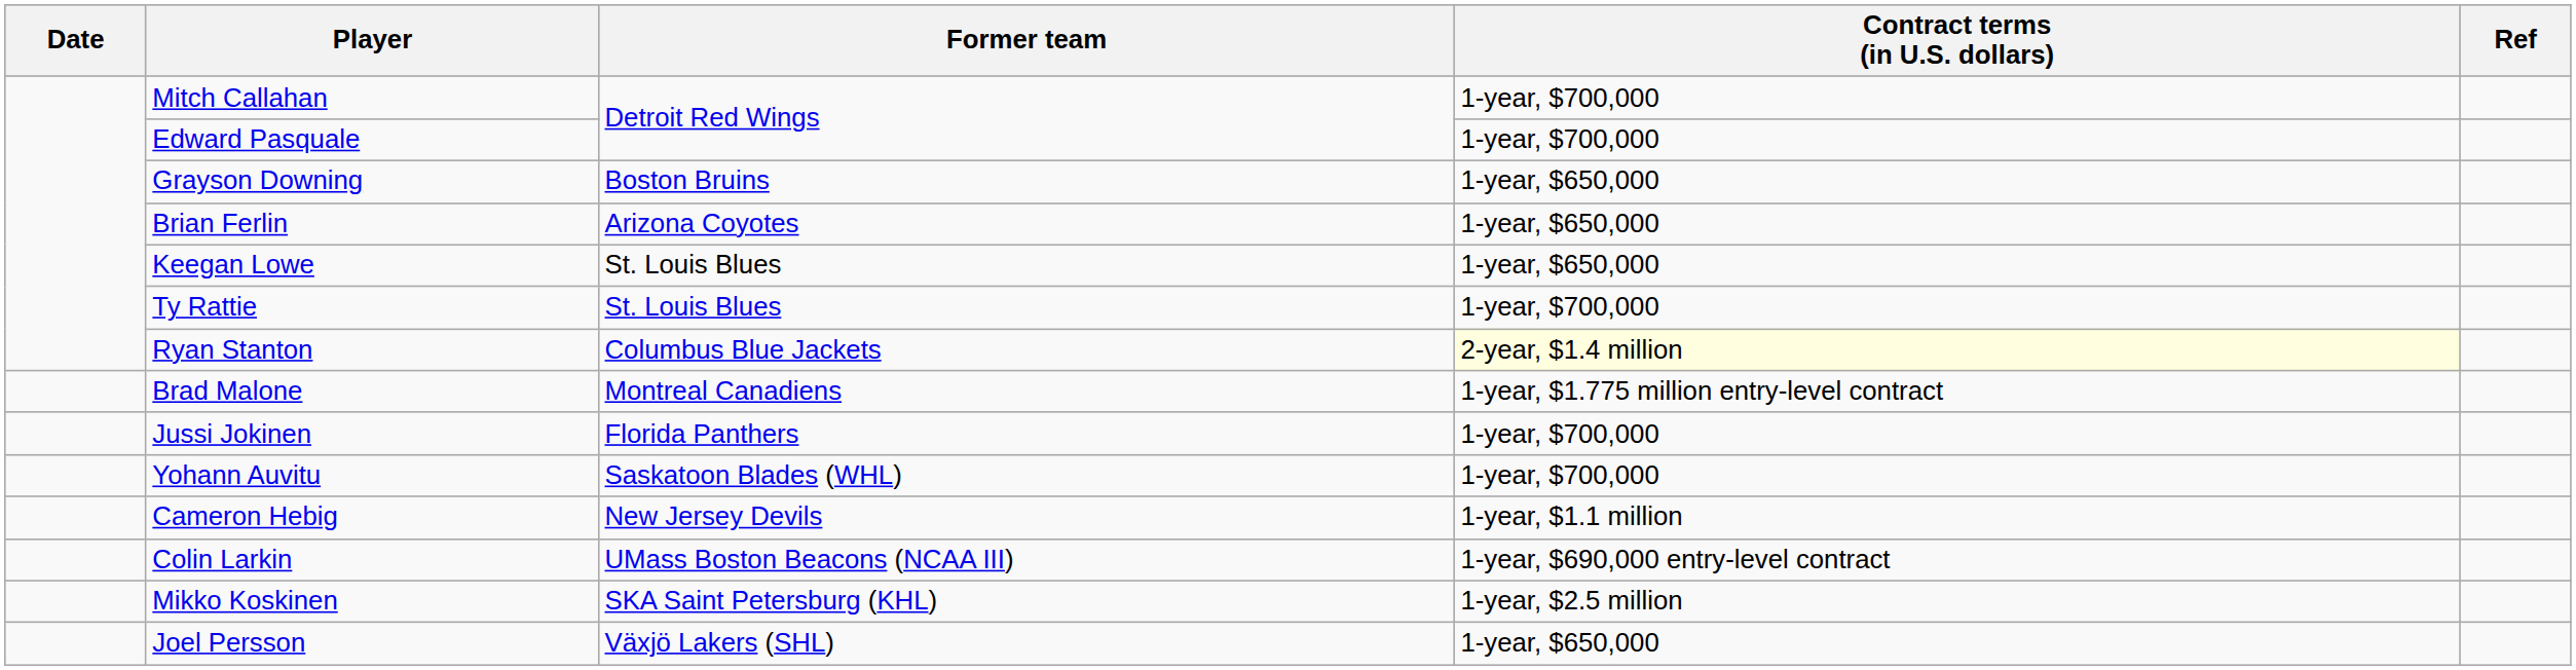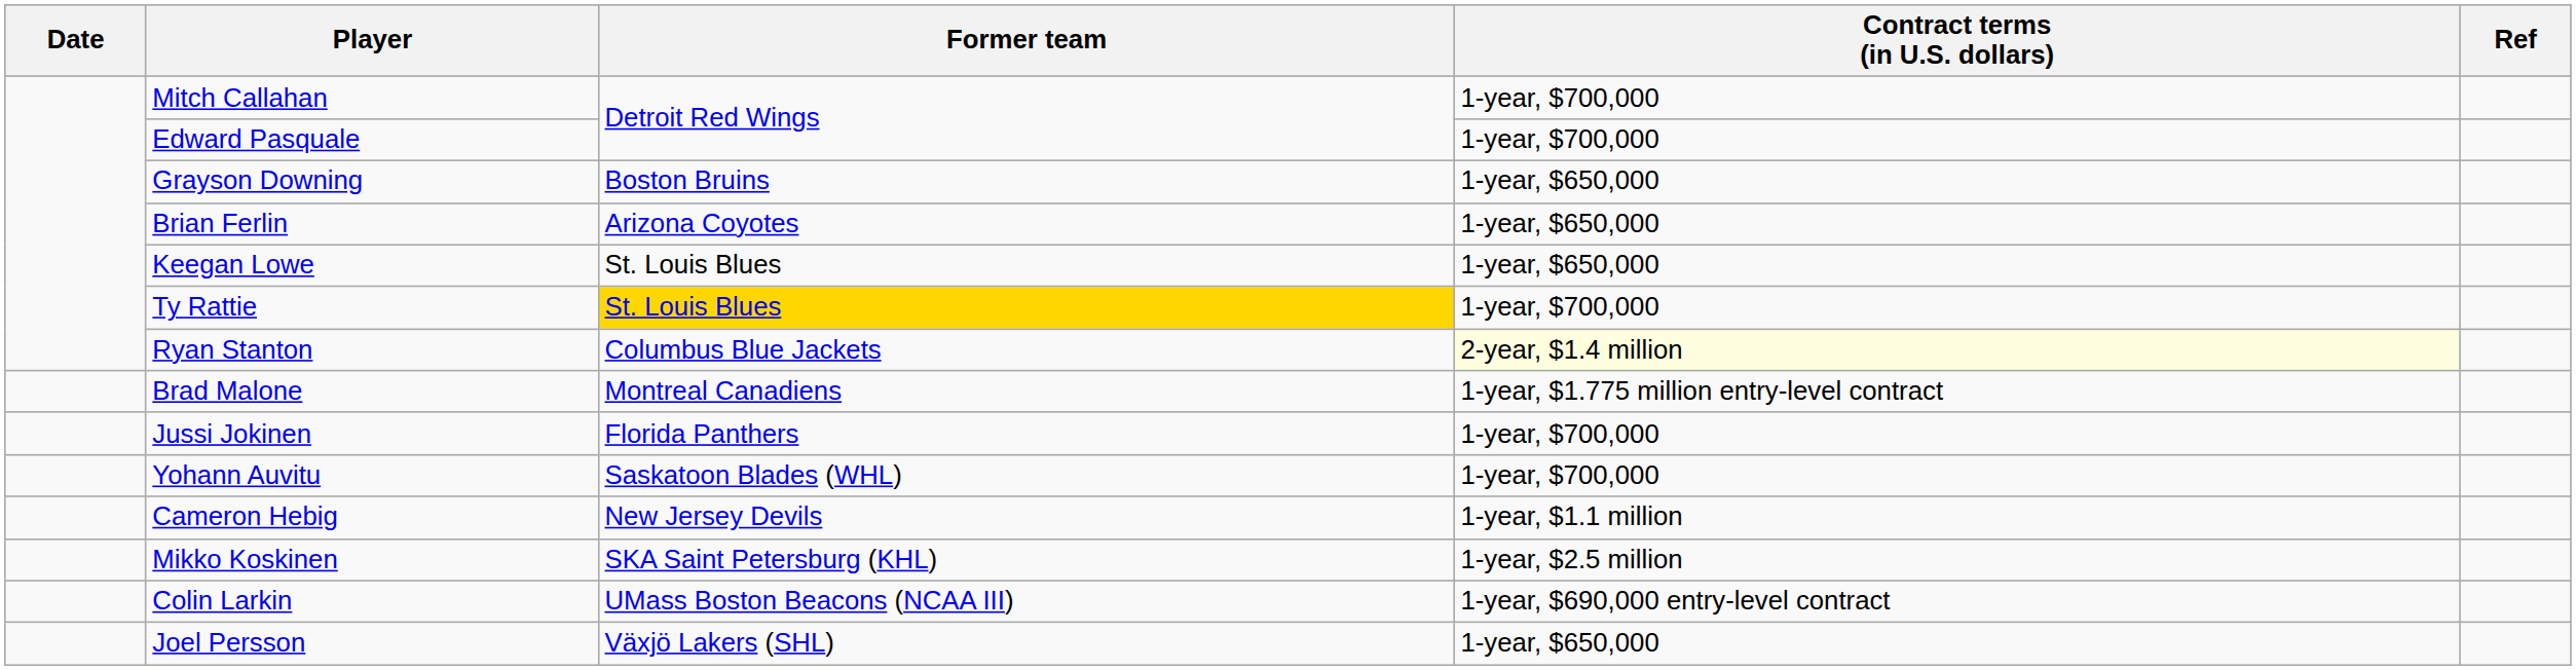 <table class="wikitable" width=98%>
 <tr style="background:#ddd; text-align:center;">
 <th>Date</th>
 <th>Player</th>
 <th>Former team</th>
 <th>Contract terms<br>(in U.S. dollars)</th>
 <th>Ref</th>
 </tr>
 <tr>
 <td rowspan=7></td>
 <td><a href='#'>Mitch Callahan</a></td>
 <td rowspan=2><a href='#'>Detroit Red Wings</a></td>
 <td>1-year, $700,000</td>
 <td></td>
 </tr>
 <tr>
 <td><a href='#'>Edward Pasquale</a></td>
 <td>1-year, $700,000</td>
 <td></td>
 </tr>
 <tr>
 <td><a href='#'>Grayson Downing</a></td>
 <td><a href='#'>Boston Bruins</a></td>
 <td>1-year, $650,000</td>
 <td></td>
 </tr>
 <tr>
 <td><a href='#'>Brian Ferlin</a></td>
 <td><a href='#'>Arizona Coyotes</a></td>
 <td>1-year, $650,000</td>
 <td></td>
 </tr>
 <tr>
 <td><a href='#'>Keegan Lowe</a></td>
 <td>St. Louis Blues</td>
 <td>1-year, $650,000</td>
 <td></td>
 </tr>
 <tr>
 <td><a href='#'>Ty Rattie</a></td>
-<td><a href='#'>St. Louis Blues</a></td>
+<td style="background: gold;"><a href='#'>St. Louis Blues</a></td>
 <td>1-year, $700,000</td>
 <td></td>
 </tr>
 <tr>
 <td><a href='#'>Ryan Stanton</a></td>
 <td><a href='#'>Columbus Blue Jackets</a></td>
 <td style="background: lightyellow;">2-year, $1.4 million</td>
 <td></td>
 </tr>
 <tr>
 <td></td>
 <td><a href='#'>Brad Malone</a></td>
 <td><a href='#'>Montreal Canadiens</a></td>
 <td>1-year, $1.775 million entry-level contract</td>
 <td></td>
 </tr>
 <tr>
 <td></td>
 <td><a href='#'>Jussi Jokinen</a></td>
 <td><a href='#'>Florida Panthers</a></td>
 <td>1-year, $700,000</td>
 <td></td>
 </tr>
 <tr>
 <td></td>
 <td><a href='#'>Yohann Auvitu</a></td>
 <td><a href='#'>Saskatoon Blades</a> (<a href='#'>WHL</a>)</td>
 <td>1-year, $700,000</td>
 <td></td>
 </tr>
 <tr>
 <td></td>
 <td><a href='#'>Cameron Hebig</a></td>
 <td><a href='#'>New Jersey Devils</a></td>
 <td>1-year, $1.1 million</td>
 <td></td>
 </tr>
 <tr>
 <td></td>
-<td><a href='#'>Colin Larkin</a></td>
-<td><a href='#'>UMass Boston Beacons</a> (<a href='#'>NCAA III</a>)</td>
-<td>1-year, $690,000 entry-level contract</td>
+<td><a href='#'>Mikko Koskinen</a></td>
+<td><a href='#'>SKA Saint Petersburg</a> (<a href='#'>KHL</a>)</td>
+<td>1-year, $2.5 million</td>
 <td></td>
 </tr>
 <tr>
 <td></td>
-<td><a href='#'>Mikko Koskinen</a></td>
-<td><a href='#'>SKA Saint Petersburg</a> (<a href='#'>KHL</a>)</td>
-<td>1-year, $2.5 million</td>
+<td><a href='#'>Colin Larkin</a></td>
+<td><a href='#'>UMass Boston Beacons</a> (<a href='#'>NCAA III</a>)</td>
+<td>1-year, $690,000 entry-level contract</td>
 <td></td>
 </tr>
 <tr>
 <td></td>
 <td><a href='#'>Joel Persson</a></td>
 <td><a href='#'>Växjö Lakers</a> (<a href='#'>SHL</a>)</td>
 <td>1-year, $650,000</td>
 <td></td>
 </tr>
 </table>
